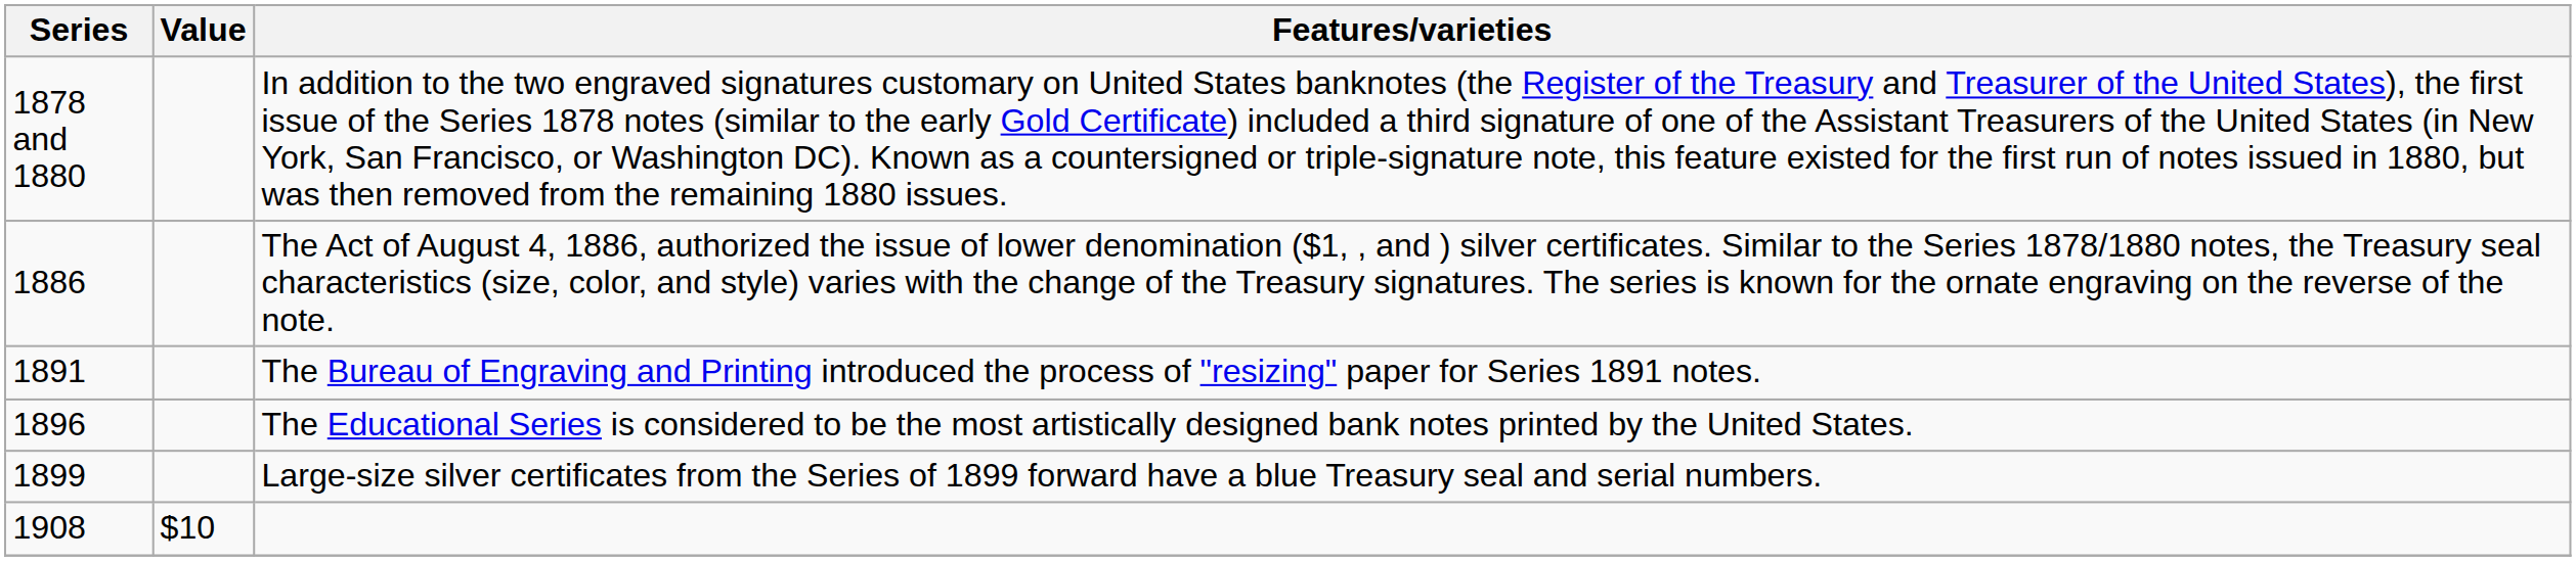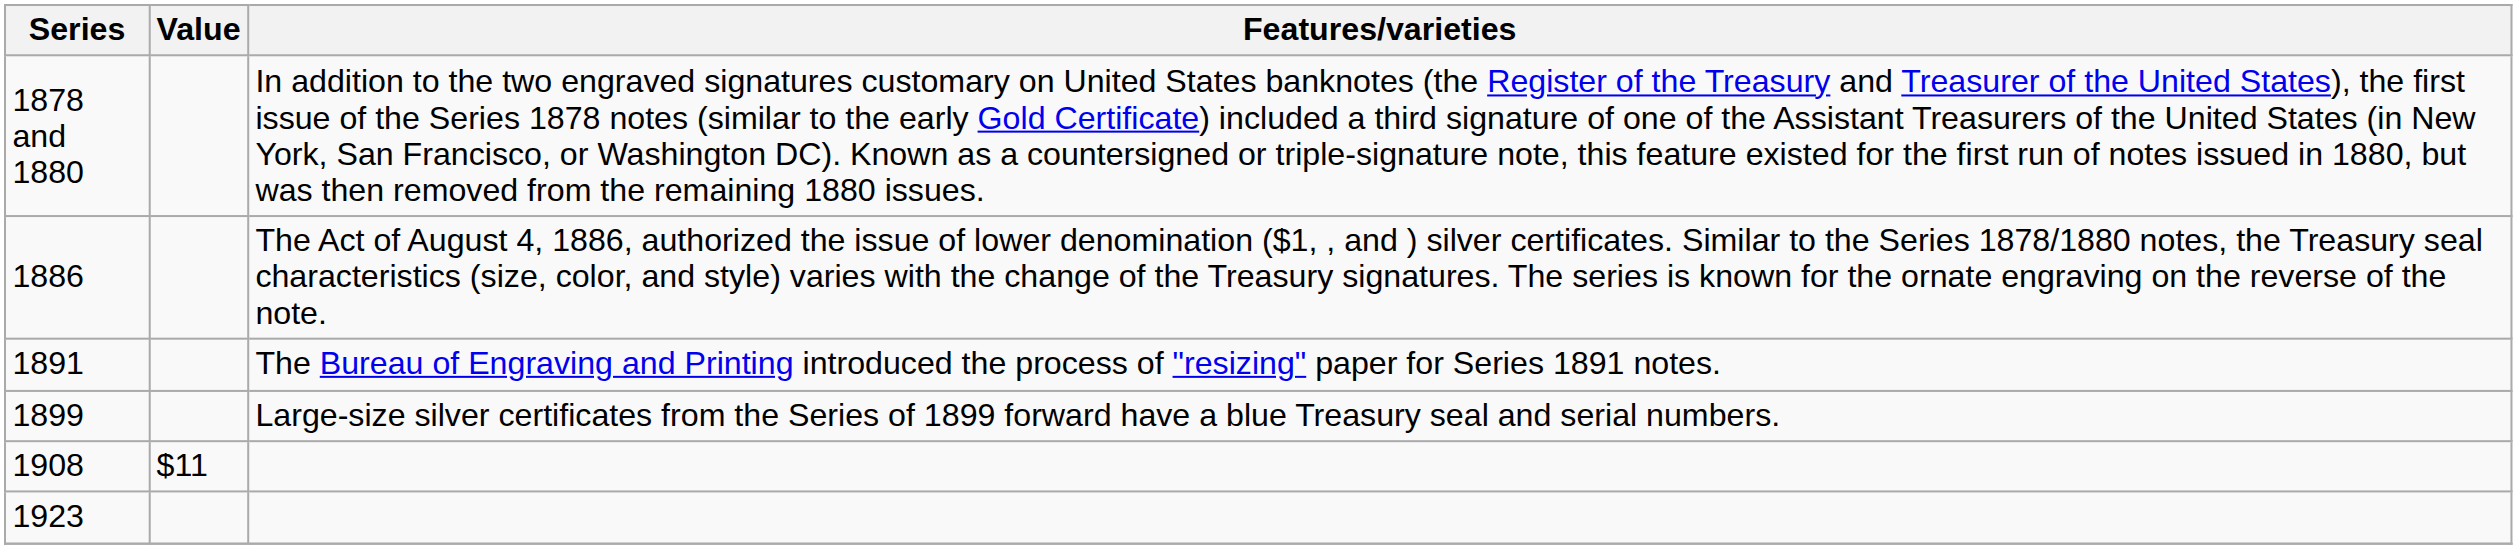 <table class="wikitable">
 <tr>
 <th scope="col">Series</th>
 <th scope="col">Value</th>
 <th scope="col">Features/varieties</th>
 </tr>
 <tr>
 <td>1878 and 1880</td>
 <td></td>
 <td>In addition to the two engraved signatures customary on United States banknotes (the <a href='#'>Register of the Treasury</a> and <a href='#'>Treasurer of the United States</a>), the first issue of the Series 1878 notes (similar to the early <a href='#'>Gold Certificate</a>) included a third signature of one of the Assistant Treasurers of the United States (in New York, San Francisco, or Washington DC). Known as a countersigned or triple-signature note, this feature existed for the first run of notes issued in 1880, but was then removed from the remaining 1880 issues.</td>
 </tr>
 <tr>
 <td>1886</td>
 <td></td>
 <td>The Act of August 4, 1886, authorized the issue of lower denomination ($1, , and ) silver certificates. Similar to the Series 1878/1880 notes, the Treasury seal characteristics (size, color, and style) varies with the change of the Treasury signatures. The series is known for the ornate engraving on the reverse of the note.</td>
 </tr>
 <tr>
 <td>1891</td>
 <td></td>
 <td>The <a href='#'>Bureau of Engraving and Printing</a> introduced the process of <a href='#'>"resizing"</a> paper for Series 1891 notes.</td>
 </tr>
 <tr>
-<td>1896</td>
-<td></td>
-<td>The <a href='#'>Educational Series</a> is considered to be the most artistically designed bank notes printed by the United States.</td>
-</tr>
-<tr>
 <td>1899</td>
 <td></td>
 <td>Large-size silver certificates from the Series of 1899 forward have a blue Treasury seal and serial numbers.</td>
 </tr>
 <tr>
 <td>1908</td>
-<td>$10</td>
+<td>$11</td>
+<td></td>
+</tr>
+<tr>
+<td>1923</td>
+<td></td>
 <td></td>
 </tr>
 <tr>
 </tr>
 </table>
